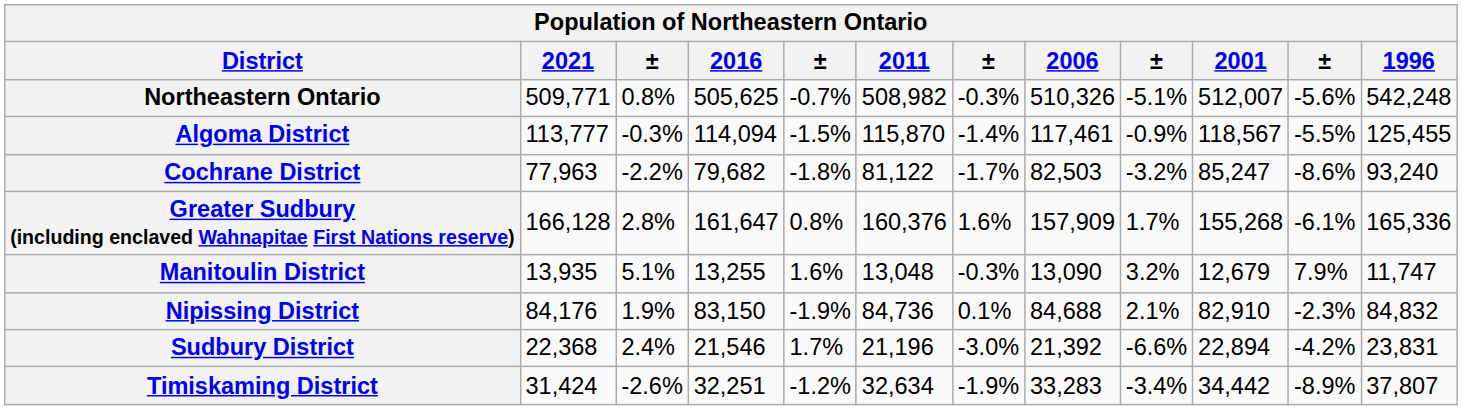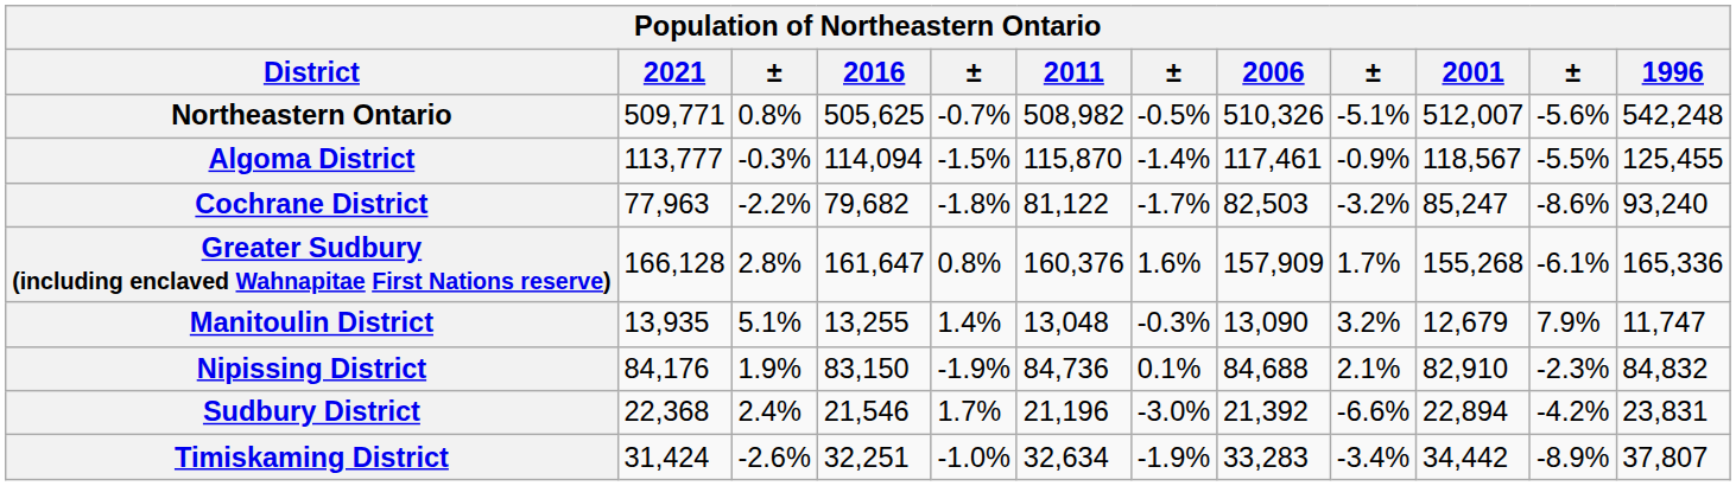 <table class="wikitable">
 <tr>
 <th colspan= "12">Population of Northeastern Ontario</th>
 </tr>
 <tr>
 <th><a href='#'>District</a></th>
 <th><a href='#'>2021</a></th>
 <th>±</th>
 <th><a href='#'>2016</a></th>
 <th>±</th>
 <th><a href='#'>2011</a></th>
 <th>±</th>
 <th><a href='#'>2006</a></th>
 <th>±</th>
 <th><a href='#'>2001</a></th>
 <th>±</th>
 <th><a href='#'>1996</a></th>
 </tr>
 <tr>
 <th>Northeastern Ontario</th>
 <td>509,771</td>
 <td>0.8%</td>
 <td>505,625</td>
 <td>-0.7%</td>
 <td>508,982</td>
-<td>-0.3%</td>
+<td>-0.5%</td>
 <td>510,326</td>
 <td>-5.1%</td>
 <td>512,007</td>
 <td>-5.6%</td>
 <td>542,248</td>
 </tr>
 <tr>
 <th><a href='#'>Algoma District</a></th>
 <td>113,777</td>
 <td>-0.3%</td>
 <td>114,094</td>
 <td>-1.5%</td>
 <td>115,870</td>
 <td>-1.4%</td>
 <td>117,461</td>
 <td>-0.9%</td>
 <td>118,567</td>
 <td>-5.5%</td>
 <td>125,455</td>
 </tr>
 <tr>
 <th><a href='#'>Cochrane District</a></th>
 <td>77,963</td>
 <td>-2.2%</td>
 <td>79,682</td>
 <td>-1.8%</td>
 <td>81,122</td>
 <td>-1.7%</td>
 <td>82,503 </td>
 <td>-3.2%</td>
 <td>85,247</td>
 <td>-8.6%</td>
 <td>93,240</td>
 </tr>
 <tr>
 <th><a href='#'>Greater Sudbury</a><br><small>(including enclaved <a href='#'>Wahnapitae</a> <a href='#'>First Nations reserve</a>)</small></th>
 <td>166,128</td>
 <td>2.8%</td>
 <td>161,647</td>
 <td>0.8%</td>
 <td>160,376</td>
 <td>1.6%</td>
 <td>157,909</td>
 <td>1.7%</td>
 <td>155,268</td>
 <td>-6.1%</td>
 <td>165,336</td>
 </tr>
 <tr>
 <th><a href='#'>Manitoulin District</a></th>
 <td>13,935</td>
 <td>5.1%</td>
 <td>13,255</td>
-<td>1.6%</td>
+<td>1.4%</td>
 <td>13,048</td>
 <td>-0.3%</td>
 <td>13,090</td>
 <td>3.2%</td>
 <td>12,679</td>
 <td>7.9%</td>
 <td>11,747</td>
 </tr>
 <tr>
 <th><a href='#'>Nipissing District</a></th>
 <td>84,176</td>
 <td>1.9%</td>
 <td>83,150</td>
 <td>-1.9%</td>
 <td>84,736</td>
 <td>0.1%</td>
 <td>84,688 </td>
 <td>2.1%</td>
 <td>82,910</td>
 <td>-2.3%</td>
 <td>84,832</td>
 </tr>
 <tr>
 <th><a href='#'>Sudbury District</a></th>
 <td>22,368</td>
 <td>2.4%</td>
 <td>21,546</td>
 <td>1.7%</td>
 <td>21,196</td>
 <td>-3.0%</td>
 <td>21,392</td>
 <td>-6.6%</td>
 <td>22,894</td>
 <td>-4.2%</td>
 <td>23,831</td>
 </tr>
 <tr>
 <th><a href='#'>Timiskaming District</a></th>
 <td>31,424</td>
 <td>-2.6%</td>
 <td>32,251</td>
-<td>-1.2%</td>
+<td>-1.0%</td>
 <td>32,634</td>
 <td>-1.9%</td>
 <td>33,283</td>
 <td>-3.4%</td>
 <td>34,442</td>
 <td>-8.9%</td>
 <td>37,807</td>
 </tr>
 </table>
